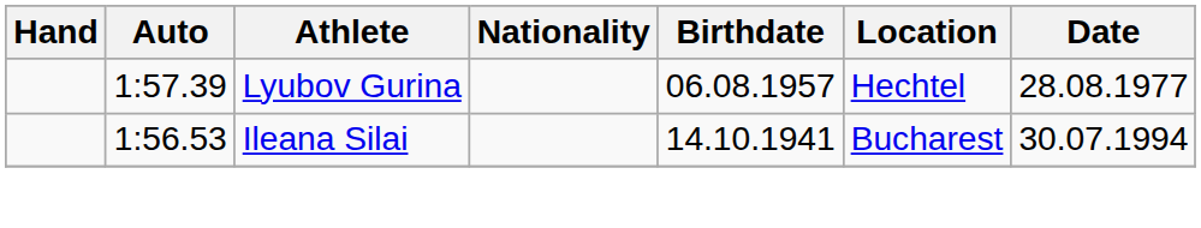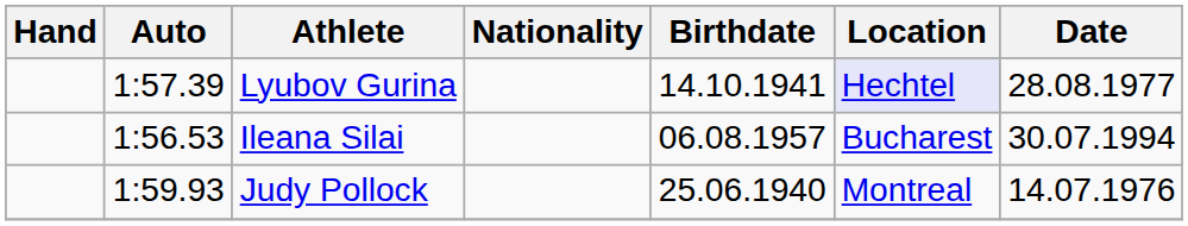 <table class="wikitable">
 <tr>
 <th>Hand</th>
 <th>Auto</th>
 <th>Athlete</th>
 <th>Nationality</th>
 <th>Birthdate</th>
 <th>Location</th>
 <th>Date</th>
 </tr>
 <tr>
 <td></td>
 <td>1:57.39</td>
 <td><a href='#'>Lyubov Gurina</a></td>
 <td></td>
-<td>06.08.1957</td>
-<td><a href='#'>Hechtel</a></td>
+<td>14.10.1941</td>
+<td style="background: lavender;"><a href='#'>Hechtel</a></td>
 <td>28.08.1977</td>
 </tr>
 <tr>
 <td></td>
 <td>1:56.53</td>
 <td><a href='#'>Ileana Silai</a></td>
 <td></td>
-<td>14.10.1941</td>
+<td>06.08.1957</td>
 <td><a href='#'>Bucharest</a></td>
 <td>30.07.1994</td>
 </tr>
 <tr>
+<td></td>
+<td>1:59.93</td>
+<td><a href='#'>Judy Pollock</a></td>
+<td></td>
+<td>25.06.1940</td>
+<td><a href='#'>Montreal</a></td>
+<td>14.07.1976</td>
+</tr>
+<tr>
 </tr>
 </table>
